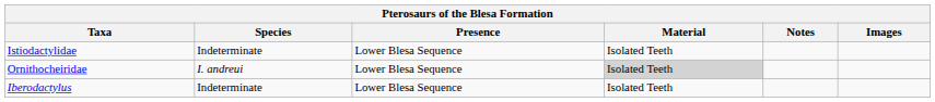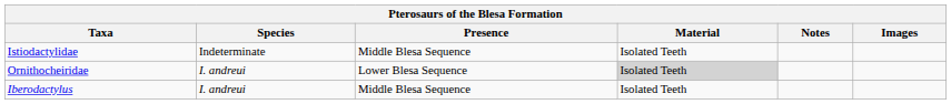 <table class="wikitable" align="center" width="100%">
 <tr>
 <th colspan="7" align="center"><strong>Pterosaurs of the Blesa Formation</strong></th>
 </tr>
 <tr>
 <th>Taxa</th>
 <th>Species</th>
 <th>Presence</th>
 <th>Material</th>
 <th>Notes</th>
 <th>Images</th>
 </tr>
 <tr>
 <td><a href='#'>Istiodactylidae</a></td>
 <td>Indeterminate</td>
-<td>Lower Blesa Sequence</td>
+<td>Middle Blesa Sequence</td>
 <td>Isolated Teeth</td>
 <td></td>
 <td></td>
 </tr>
 <tr>
 <td><a href='#'>Ornithocheiridae</a></td>
 <td><em>I. andreui</em></td>
 <td>Lower Blesa Sequence</td>
 <td style="background: lightgrey;">Isolated Teeth</td>
 <td></td>
 <td></td>
 </tr>
 <tr>
 <td><em><a href='#'>Iberodactylus</a></em></td>
-<td>Indeterminate</td>
-<td>Lower Blesa Sequence</td>
+<td><em>I. andreui</em></td>
+<td>Middle Blesa Sequence</td>
 <td>Isolated Teeth</td>
 <td></td>
 <td></td>
 </tr>
 </table>
